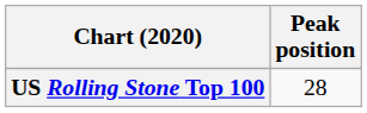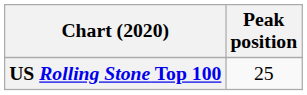 <table class="wikitable sortable plainrowheaders" style="text-align:center">
 <tr>
 <th scope="col">Chart (2020)</th>
 <th scope="col">Peak<br>position</th>
 </tr>
 <tr>
 </tr>
 <tr>
 </tr>
 <tr>
 </tr>
 <tr>
 </tr>
 <tr>
 </tr>
 <tr>
 <th scope="row">US <a href='#'><em>Rolling Stone</em> Top 100</a></th>
-<td>28</td>
+<td>25</td>
 </tr>
 </table>
